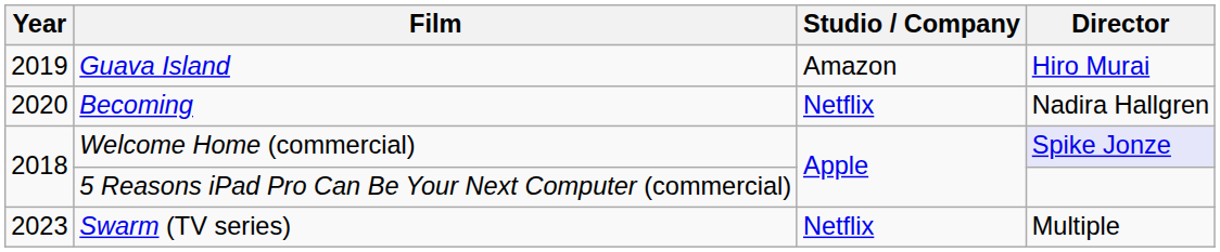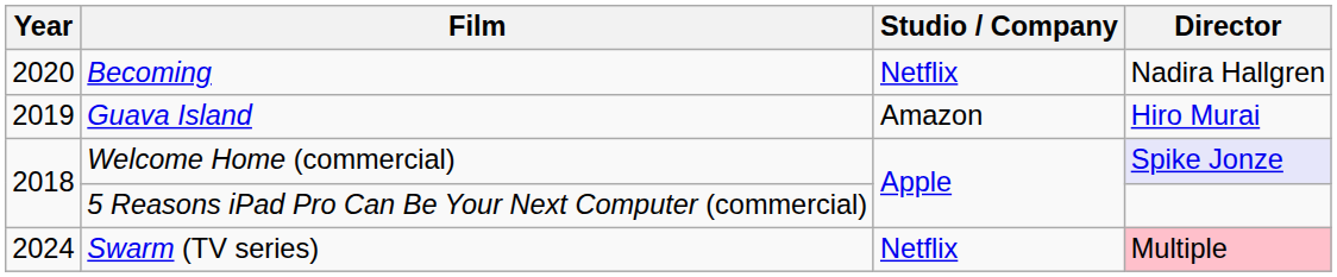 <table class="wikitable">
 <tr>
 <th>Year</th>
 <th>Film</th>
 <th>Studio / Company</th>
 <th>Director</th>
 </tr>
 <tr>
+<td>2020</td>
+<td><a href='#'><em>Becoming</em></a></td>
+<td><a href='#'>Netflix</a></td>
+<td>Nadira Hallgren</td>
+</tr>
+<tr>
 <td>2019</td>
 <td><em><a href='#'>Guava Island</a></em></td>
 <td>Amazon</td>
 <td><a href='#'>Hiro Murai</a></td>
-</tr>
-<tr>
-<td>2020</td>
-<td><a href='#'><em>Becoming</em></a></td>
-<td><a href='#'>Netflix</a></td>
-<td>Nadira Hallgren</td>
 </tr>
 <tr>
 <td rowspan="2">2018</td>
 <td><em>Welcome Home</em> (commercial)</td>
 <td rowspan="2"><a href='#'>Apple</a></td>
 <td style="background: lavender;"><a href='#'>Spike Jonze</a></td>
 </tr>
 <tr>
 <td><em>5 Reasons iPad Pro Can Be Your Next Computer</em> (commercial)</td>
 <td></td>
 </tr>
 <tr>
-<td>2023</td>
+<td>2024</td>
 <td><em><a href='#'>Swarm</a></em> (TV series)</td>
 <td><a href='#'>Netflix</a></td>
-<td>Multiple</td>
+<td style="background: pink;">Multiple</td>
 </tr>
 </table>
